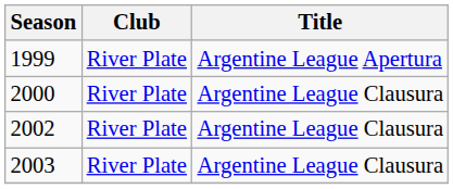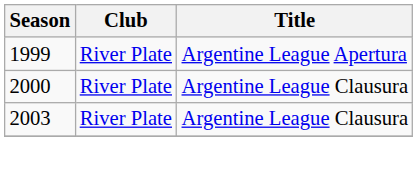 <table class="wikitable">
 <tr>
 <th>Season</th>
 <th>Club</th>
 <th>Title</th>
 </tr>
 <tr>
 <td>1999</td>
 <td><a href='#'>River Plate</a></td>
 <td><a href='#'>Argentine League</a> <a href='#'>Apertura</a></td>
 </tr>
 <tr>
 <td>2000</td>
 <td><a href='#'>River Plate</a></td>
 <td><a href='#'>Argentine League</a> Clausura</td>
 </tr>
 <tr>
-<td>2002</td>
-<td><a href='#'>River Plate</a></td>
-<td><a href='#'>Argentine League</a> Clausura</td>
-</tr>
-<tr>
 <td>2003</td>
 <td><a href='#'>River Plate</a></td>
 <td><a href='#'>Argentine League</a> Clausura</td>
 </tr>
 <tr>
 </tr>
 </table>
